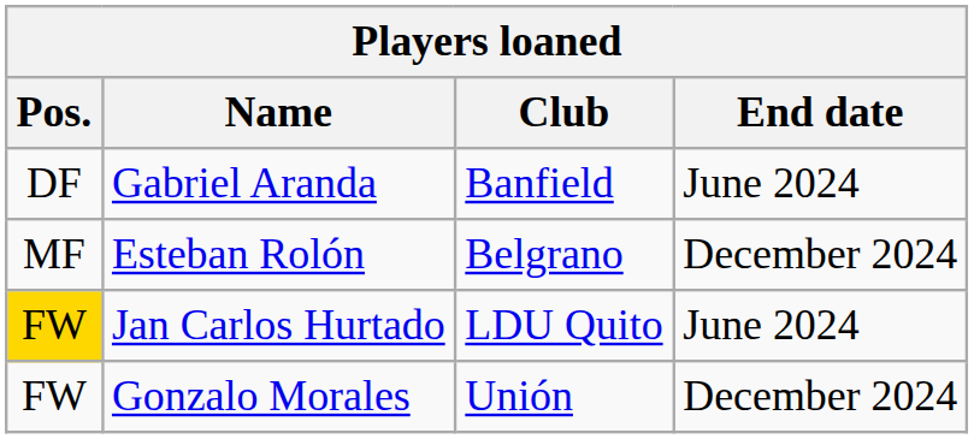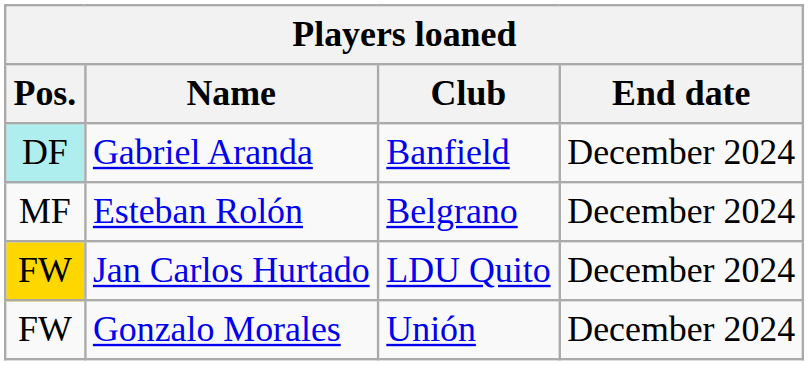 <table class="wikitable" style="font-size:95%;">
 <tr>
 <th colspan="6">Players loaned</th>
 </tr>
 <tr>
 <th>Pos.</th>
 <th>Name</th>
 <th>Club</th>
 <th>End date</th>
 </tr>
 <tr>
-<td align="center">DF</td>
+<td align="center" style="background: paleturquoise;">DF</td>
 <td> <a href='#'>Gabriel Aranda</a></td>
 <td> <a href='#'>Banfield</a></td>
-<td>June 2024</td>
+<td>December 2024</td>
 </tr>
 <tr>
 <td align="center">MF</td>
 <td> <a href='#'>Esteban Rolón</a></td>
 <td> <a href='#'>Belgrano</a></td>
 <td>December 2024</td>
 </tr>
 <tr>
 <td align="center" style="background: gold;">FW</td>
 <td> <a href='#'>Jan Carlos Hurtado</a></td>
 <td> <a href='#'>LDU Quito</a></td>
-<td>June 2024</td>
+<td>December 2024</td>
 </tr>
 <tr>
 <td align="center">FW</td>
 <td> <a href='#'>Gonzalo Morales</a></td>
 <td> <a href='#'>Unión</a></td>
 <td>December 2024</td>
 </tr>
 </table>
